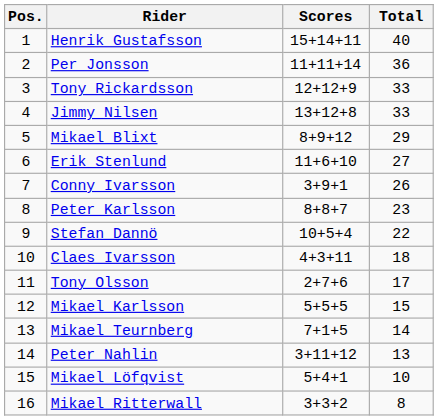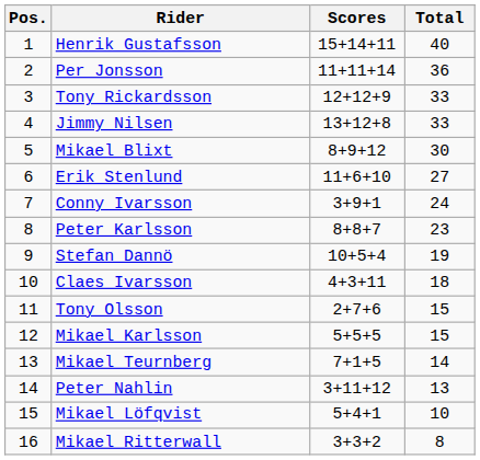 <table class=wikitable>
 <tr>
 <th width=25px>Pos.</th>
 <th width=200px>Rider</th>
 <th width=70px>Scores</th>
 <th width=50px>Total</th>
 </tr>
 <tr align=center >
 <td>1</td>
 <td align=left><a href='#'>Henrik Gustafsson</a></td>
 <td>15+14+11</td>
 <td>40</td>
 </tr>
 <tr align=center >
 <td>2</td>
 <td align=left><a href='#'>Per Jonsson</a></td>
 <td>11+11+14</td>
 <td>36</td>
 </tr>
 <tr align=center >
 <td>3</td>
 <td align=left><a href='#'>Tony Rickardsson</a></td>
 <td>12+12+9</td>
 <td>33</td>
 </tr>
 <tr align=center >
 <td>4</td>
 <td align=left><a href='#'>Jimmy Nilsen</a></td>
 <td>13+12+8</td>
 <td>33</td>
 </tr>
 <tr align=center >
 <td>5</td>
 <td align=left><a href='#'>Mikael Blixt</a></td>
 <td>8+9+12</td>
-<td>29</td>
+<td>30</td>
 </tr>
 <tr align=center >
 <td>6</td>
 <td align=left><a href='#'>Erik Stenlund</a></td>
 <td>11+6+10</td>
 <td>27</td>
 </tr>
 <tr align=center>
 <td>7</td>
 <td align=left><a href='#'>Conny Ivarsson</a></td>
 <td>3+9+1</td>
-<td>26</td>
+<td>24</td>
 </tr>
 <tr align=center>
 <td>8</td>
 <td align=left><a href='#'>Peter Karlsson</a></td>
 <td>8+8+7</td>
 <td>23</td>
 </tr>
 <tr align=center>
 <td>9</td>
 <td align=left><a href='#'>Stefan Dannö</a></td>
 <td>10+5+4</td>
-<td>22</td>
+<td>19</td>
 </tr>
 <tr align=center>
 <td>10</td>
 <td align=left><a href='#'>Claes Ivarsson</a></td>
 <td>4+3+11</td>
 <td>18</td>
 </tr>
 <tr align=center>
 <td>11</td>
 <td align=left><a href='#'>Tony Olsson</a></td>
 <td>2+7+6</td>
-<td>17</td>
+<td>15</td>
 </tr>
 <tr align=center>
 <td>12</td>
 <td align=left><a href='#'>Mikael Karlsson</a></td>
 <td>5+5+5</td>
 <td>15</td>
 </tr>
 <tr align=center>
 <td>13</td>
 <td align=left><a href='#'>Mikael Teurnberg</a></td>
 <td>7+1+5</td>
 <td>14</td>
 </tr>
 <tr align=center>
 <td>14</td>
 <td align=left><a href='#'>Peter Nahlin</a></td>
 <td>3+11+12</td>
 <td>13</td>
 </tr>
 <tr align=center>
 <td>15</td>
 <td align=left><a href='#'>Mikael Löfqvist</a></td>
 <td>5+4+1</td>
 <td>10</td>
 </tr>
 <tr align=center>
 <td>16</td>
 <td align=left><a href='#'>Mikael Ritterwall</a></td>
 <td>3+3+2</td>
 <td>8</td>
 </tr>
 </table>
